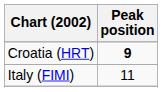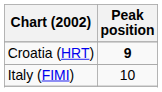 <table class="wikitable sortable" border="1">
 <tr>
 <th scope="col">Chart (2002)</th>
 <th scope="col">Peak<br>position</th>
 </tr>
 <tr>
 </tr>
 <tr>
 </tr>
 <tr>
 <td>Croatia (<a href='#'>HRT</a>)</td>
 <td align="center"><strong>9</strong></td>
 </tr>
 <tr>
 </tr>
 <tr>
 </tr>
 <tr>
 <td>Italy (<a href='#'>FIMI</a>)</td>
-<td style="text-align:center;">11</td>
+<td style="text-align:center;">10</td>
 </tr>
 <tr>
 </tr>
 <tr>
 </tr>
 </table>
